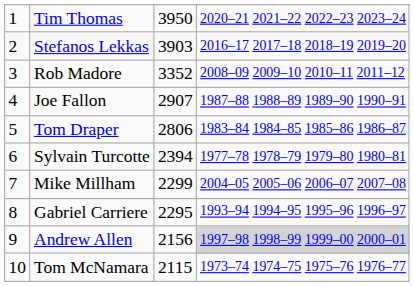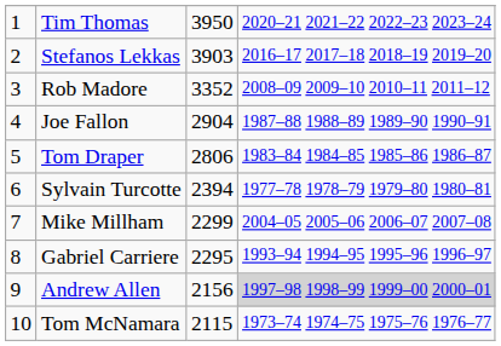 <table class="wikitable">
 <tr>
 </tr>
 <tr>
 <td>1</td>
 <td><a href='#'>Tim Thomas</a></td>
 <td>3950</td>
 <td style="font-size:80%;"><a href='#'>2020–21</a> <a href='#'>2021–22</a> <a href='#'>2022–23</a> <a href='#'>2023–24</a></td>
 </tr>
 <tr>
 <td>2</td>
 <td><a href='#'>Stefanos Lekkas</a></td>
 <td>3903</td>
 <td style="font-size:80%;"><a href='#'>2016–17</a> <a href='#'>2017–18</a> <a href='#'>2018–19</a> <a href='#'>2019–20</a></td>
 </tr>
 <tr>
 <td>3</td>
 <td>Rob Madore</td>
 <td>3352</td>
 <td style="font-size:80%;"><a href='#'>2008–09</a> <a href='#'>2009–10</a> <a href='#'>2010–11</a> <a href='#'>2011–12</a></td>
 </tr>
 <tr>
 <td>4</td>
 <td>Joe Fallon</td>
-<td>2907</td>
+<td>2904</td>
 <td style="font-size:80%;"><a href='#'>1987–88</a> <a href='#'>1988–89</a> <a href='#'>1989–90</a> <a href='#'>1990–91</a></td>
 </tr>
 <tr>
 <td>5</td>
 <td><a href='#'>Tom Draper</a></td>
 <td>2806</td>
 <td style="font-size:80%;"><a href='#'>1983–84</a> <a href='#'>1984–85</a> <a href='#'>1985–86</a> <a href='#'>1986–87</a></td>
 </tr>
 <tr>
 <td>6</td>
 <td>Sylvain Turcotte</td>
 <td>2394</td>
 <td style="font-size:80%;"><a href='#'>1977–78</a> <a href='#'>1978–79</a> <a href='#'>1979–80</a> <a href='#'>1980–81</a></td>
 </tr>
 <tr>
 <td>7</td>
 <td>Mike Millham</td>
 <td>2299</td>
 <td style="font-size:80%;"><a href='#'>2004–05</a> <a href='#'>2005–06</a> <a href='#'>2006–07</a> <a href='#'>2007–08</a></td>
 </tr>
 <tr>
 <td>8</td>
 <td>Gabriel Carriere</td>
 <td>2295</td>
 <td style="font-size:80%;"><a href='#'>1993–94</a> <a href='#'>1994–95</a> <a href='#'>1995–96</a> <a href='#'>1996–97</a></td>
 </tr>
 <tr>
 <td>9</td>
 <td><a href='#'>Andrew Allen</a></td>
 <td>2156</td>
 <td style="background: lightgrey; font-size:80%;"><a href='#'>1997–98</a> <a href='#'>1998–99</a> <a href='#'>1999–00</a> <a href='#'>2000–01</a></td>
 </tr>
 <tr>
 <td>10</td>
 <td>Tom McNamara</td>
 <td>2115</td>
 <td style="font-size:80%;"><a href='#'>1973–74</a> <a href='#'>1974–75</a> <a href='#'>1975–76</a> <a href='#'>1976–77</a></td>
 </tr>
 </table>
